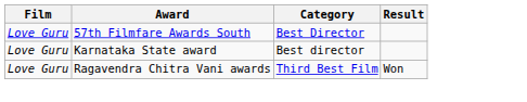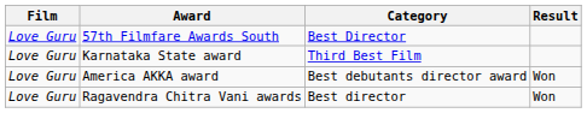 <table class="wikitable sortable">
 <tr>
 <th>Film</th>
 <th>Award</th>
 <th>Category</th>
 <th>Result</th>
 </tr>
 <tr>
 <td><em><a href='#'>Love Guru</a></em></td>
 <td><a href='#'>57th Filmfare Awards South</a></td>
 <td><a href='#'>Best Director</a></td>
 <td></td>
 </tr>
 <tr>
 <td><em>Love Guru</em></td>
 <td>Karnataka State award</td>
-<td>Best director</td>
+<td><a href='#'>Third Best Film</a></td>
 <td></td>
 </tr>
 <tr>
 <td><em>Love Guru</em></td>
+<td>America AKKA award</td>
+<td>Best debutants director award</td>
+<td>Won</td>
+</tr>
+<tr>
+<td><em>Love Guru</em></td>
 <td>Ragavendra Chitra Vani awards</td>
-<td><a href='#'>Third Best Film</a></td>
+<td>Best director</td>
 <td>Won</td>
 </tr>
 </table>
